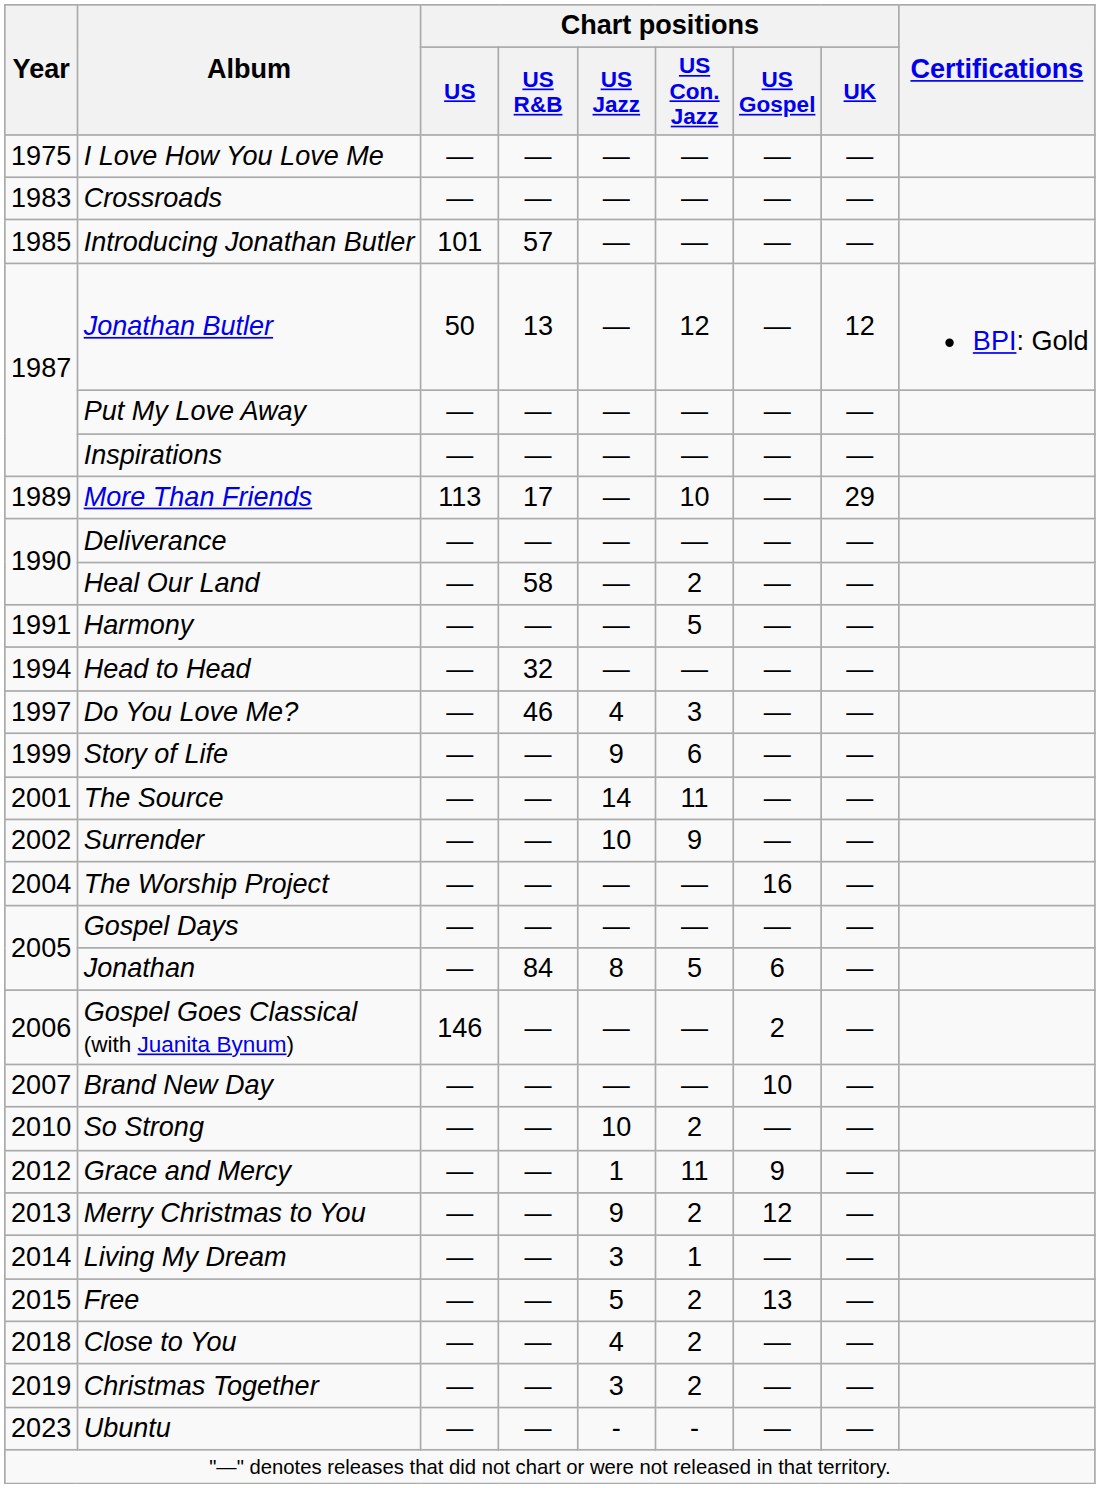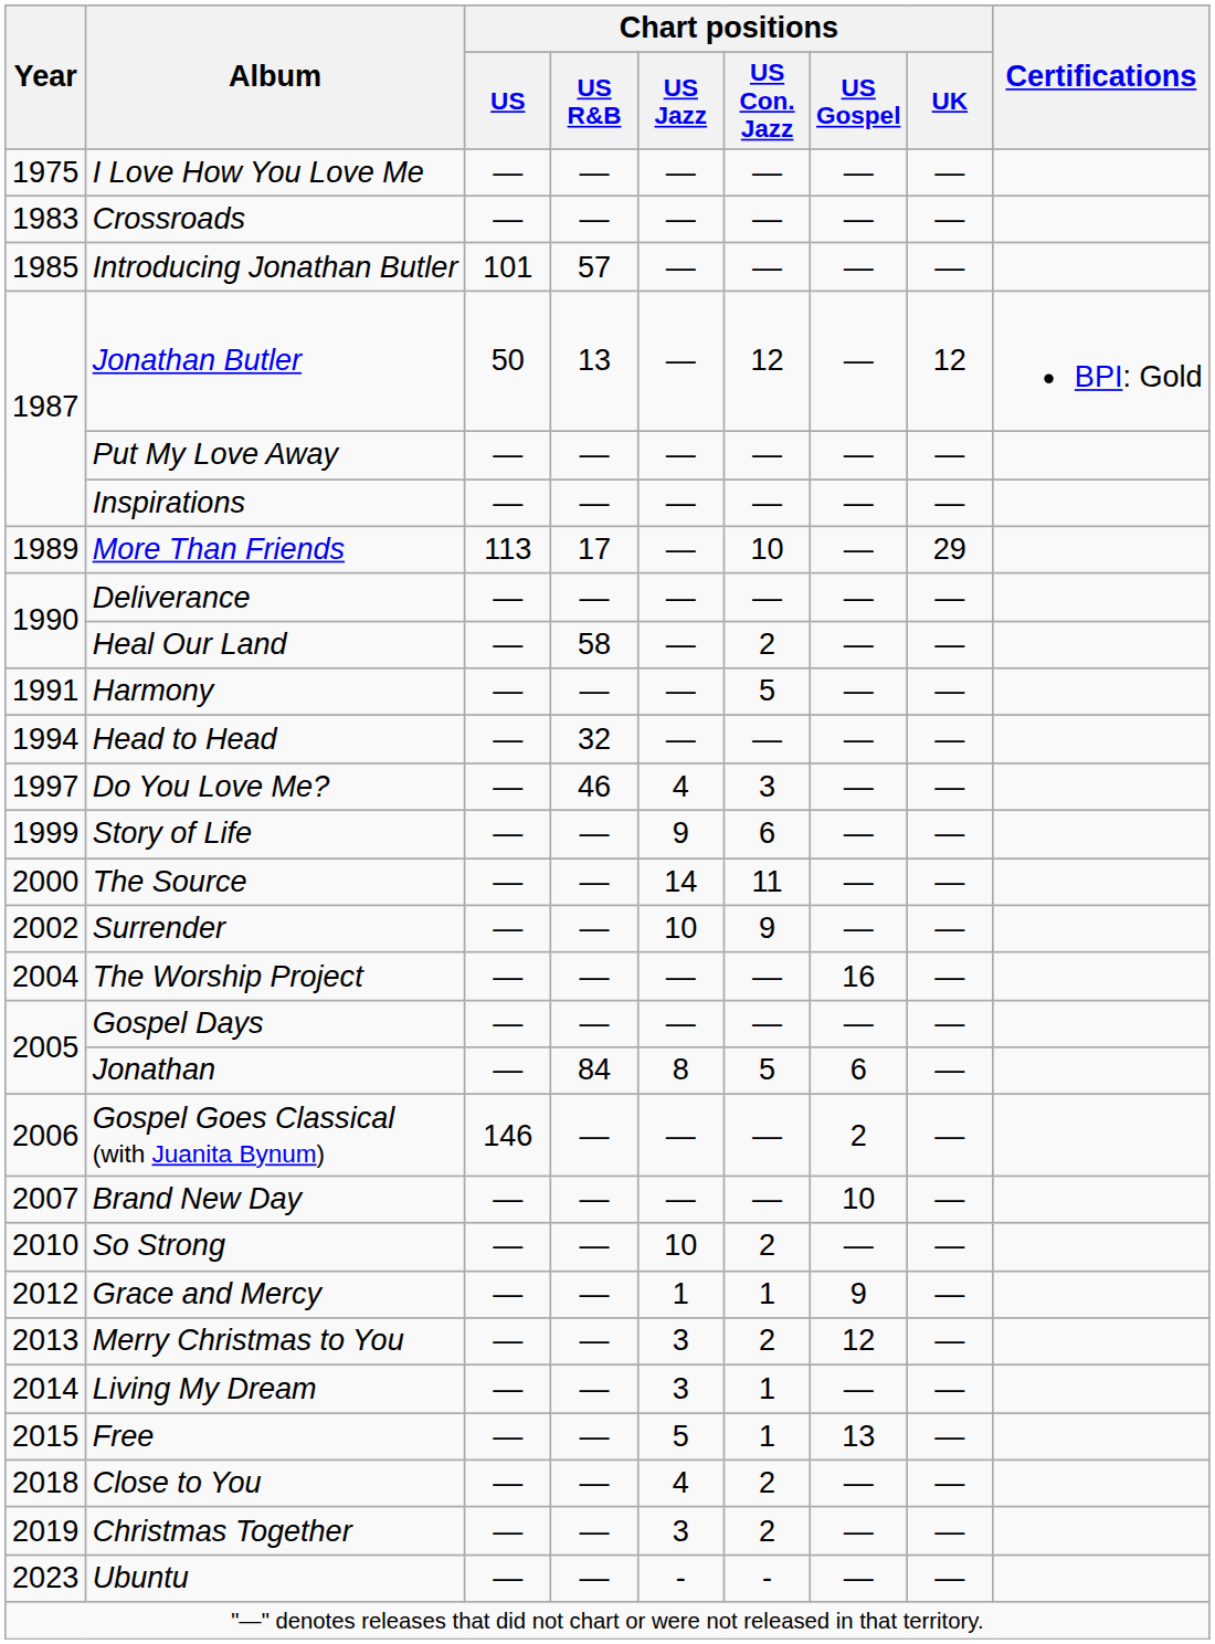 <table class="wikitable" style="text-align:center;">
 <tr>
 <th rowspan="2">Year</th>
 <th rowspan="2">Album</th>
 <th colspan="6">Chart positions</th>
 <th rowspan="2"><a href='#'>Certifications</a></th>
 </tr>
 <tr style="font-size:smaller;">
 <th width="40"><a href='#'>US</a><br></th>
 <th width="40"><a href='#'>US R&B</a><br></th>
 <th width="40"><a href='#'>US Jazz</a><br></th>
 <th width="40"><a href='#'>US Con.<br>Jazz</a><br></th>
 <th width="40"><a href='#'>US Gospel</a><br></th>
 <th width="40"><a href='#'>UK</a><br></th>
 </tr>
 <tr>
 <td>1975</td>
 <td align="left"><em>I Love How You Love Me</em></td>
 <td align="center">—</td>
 <td align="center">—</td>
 <td align="center">—</td>
 <td align="center">—</td>
 <td align="center">—</td>
 <td align="center">—</td>
 <td></td>
 </tr>
 <tr>
 <td>1983</td>
 <td align="left"><em>Crossroads</em></td>
 <td align="center">—</td>
 <td align="center">—</td>
 <td align="center">—</td>
 <td align="center">—</td>
 <td align="center">—</td>
 <td align="center">—</td>
 <td></td>
 </tr>
 <tr>
 <td>1985</td>
 <td align="left"><em>Introducing Jonathan Butler</em></td>
 <td align="center">101</td>
 <td align="center">57</td>
 <td align="center">—</td>
 <td align="center">—</td>
 <td align="center">—</td>
 <td align="center">—</td>
 <td></td>
 </tr>
 <tr>
 <td rowspan="3">1987</td>
 <td align="left"><em><a href='#'>Jonathan Butler</a></em></td>
 <td align="center">50</td>
 <td align="center">13</td>
 <td align="center">—</td>
 <td align="center">12</td>
 <td align="center">—</td>
 <td align="center">12</td>
 <td><br><ul><li><a href='#'>BPI</a>: Gold</li></ul></td>
 </tr>
 <tr>
 <td align="left"><em>Put My Love Away</em></td>
 <td align="center">—</td>
 <td align="center">—</td>
 <td align="center">—</td>
 <td align="center">—</td>
 <td align="center">—</td>
 <td align="center">—</td>
 <td></td>
 </tr>
 <tr>
 <td align="left"><em>Inspirations </em></td>
 <td align="center">—</td>
 <td align="center">—</td>
 <td align="center">—</td>
 <td align="center">—</td>
 <td align="center">—</td>
 <td align="center">—</td>
 <td></td>
 </tr>
 <tr>
 <td>1989</td>
 <td align="left"><em><a href='#'>More Than Friends</a></em></td>
 <td align="center">113</td>
 <td align="center">17</td>
 <td align="center">—</td>
 <td align="center">10</td>
 <td align="center">—</td>
 <td align="center">29</td>
 <td></td>
 </tr>
 <tr>
 <td rowspan="2">1990</td>
 <td align="left"><em>Deliverance</em></td>
 <td align="center">—</td>
 <td align="center">—</td>
 <td align="center">—</td>
 <td align="center">—</td>
 <td align="center">—</td>
 <td align="center">—</td>
 <td></td>
 </tr>
 <tr>
 <td align="left"><em>Heal Our Land</em></td>
 <td align="center">—</td>
 <td align="center">58</td>
 <td align="center">—</td>
 <td align="center">2</td>
 <td align="center">—</td>
 <td align="center">—</td>
 <td></td>
 </tr>
 <tr>
 <td>1991</td>
 <td align="left"><em>Harmony</em></td>
 <td align="center">—</td>
 <td align="center">—</td>
 <td align="center">—</td>
 <td align="center">5</td>
 <td align="center">—</td>
 <td align="center">—</td>
 <td></td>
 </tr>
 <tr>
 <td>1994</td>
 <td align="left"><em>Head to Head</em></td>
 <td align="center">—</td>
 <td align="center">32</td>
 <td align="center">—</td>
 <td align="center">—</td>
 <td align="center">—</td>
 <td align="center">—</td>
 <td></td>
 </tr>
 <tr>
 <td>1997</td>
 <td align="left"><em>Do You Love Me?</em></td>
 <td align="center">—</td>
 <td align="center">46</td>
 <td align="center">4</td>
 <td align="center">3</td>
 <td align="center">—</td>
 <td align="center">—</td>
 <td></td>
 </tr>
 <tr>
 <td>1999</td>
 <td align="left"><em>Story of Life</em></td>
 <td align="center">—</td>
 <td align="center">—</td>
 <td align="center">9</td>
 <td align="center">6</td>
 <td align="center">—</td>
 <td align="center">—</td>
 <td></td>
 </tr>
 <tr>
-<td>2001</td>
+<td>2000</td>
 <td align="left"><em>The Source</em></td>
 <td align="center">—</td>
 <td align="center">—</td>
 <td align="center">14</td>
 <td align="center">11</td>
 <td align="center">—</td>
 <td align="center">—</td>
 <td></td>
 </tr>
 <tr>
 <td>2002</td>
 <td align="left"><em>Surrender</em></td>
 <td align="center">—</td>
 <td align="center">—</td>
 <td align="center">10</td>
 <td align="center">9</td>
 <td align="center">—</td>
 <td align="center">—</td>
 <td></td>
 </tr>
 <tr>
 <td>2004</td>
 <td align="left"><em>The Worship Project</em></td>
 <td align="center">—</td>
 <td align="center">—</td>
 <td align="center">—</td>
 <td align="center">—</td>
 <td align="center">16</td>
 <td align="center">—</td>
 <td></td>
 </tr>
 <tr>
 <td rowspan="2">2005</td>
 <td align="left"><em>Gospel Days</em></td>
 <td align="center">—</td>
 <td align="center">—</td>
 <td align="center">—</td>
 <td align="center">—</td>
 <td align="center">—</td>
 <td align="center">—</td>
 <td></td>
 </tr>
 <tr>
 <td align="left"><em>Jonathan</em></td>
 <td align="center">—</td>
 <td align="center">84</td>
 <td align="center">8</td>
 <td align="center">5</td>
 <td align="center">6</td>
 <td align="center">—</td>
 <td></td>
 </tr>
 <tr>
 <td>2006</td>
 <td align="left"><em>Gospel Goes Classical</em> <br><small>(with <a href='#'>Juanita Bynum</a>)</small></td>
 <td align="center">146</td>
 <td align="center">—</td>
 <td align="center">—</td>
 <td align="center">—</td>
 <td align="center">2</td>
 <td align="center">—</td>
 <td></td>
 </tr>
 <tr>
 <td>2007</td>
 <td align="left"><em>Brand New Day</em></td>
 <td align="center">—</td>
 <td align="center">—</td>
 <td align="center">—</td>
 <td align="center">—</td>
 <td align="center">10</td>
 <td align="center">—</td>
 <td></td>
 </tr>
 <tr>
 <td>2010</td>
 <td align="left"><em>So Strong</em></td>
 <td align="center">—</td>
 <td align="center">—</td>
 <td align="center">10</td>
 <td align="center">2</td>
 <td align="center">—</td>
 <td align="center">—</td>
 <td></td>
 </tr>
 <tr>
 <td>2012</td>
 <td align="left"><em>Grace and Mercy</em></td>
 <td align="center">—</td>
 <td align="center">—</td>
 <td align="center">1</td>
-<td align="center">11</td>
+<td align="center">1</td>
 <td align="center">9</td>
 <td align="center">—</td>
 <td></td>
 </tr>
 <tr>
 <td>2013</td>
 <td align="left"><em>Merry Christmas to You</em></td>
 <td align="center">—</td>
 <td align="center">—</td>
-<td align="center">9</td>
+<td align="center">3</td>
 <td align="center">2</td>
 <td align="center">12</td>
 <td align="center">—</td>
 <td></td>
 </tr>
 <tr>
 <td>2014</td>
 <td align="left"><em>Living My Dream</em></td>
 <td align="center">—</td>
 <td align="center">—</td>
 <td align="center">3</td>
 <td align="center">1</td>
 <td align="center">—</td>
 <td align="center">—</td>
 <td></td>
 </tr>
 <tr>
 <td>2015</td>
 <td align="left"><em>Free</em></td>
 <td align="center">—</td>
 <td align="center">—</td>
 <td align="center">5</td>
-<td align="center">2</td>
+<td align="center">1</td>
 <td align="center">13</td>
 <td align="center">—</td>
 <td></td>
 </tr>
 <tr>
 <td>2018</td>
 <td align="left"><em>Close to You</em></td>
 <td align="center">—</td>
 <td align="center">—</td>
 <td align="center">4</td>
 <td align="center">2</td>
 <td align="center">—</td>
 <td align="center">—</td>
 <td></td>
 </tr>
 <tr>
 <td>2019</td>
 <td align="left"><em>Christmas Together</em></td>
 <td align="center">—</td>
 <td align="center">—</td>
 <td align="center">3</td>
 <td align="center">2</td>
 <td align="center">—</td>
 <td align="center">—</td>
 <td></td>
 </tr>
 <tr>
 <td>2023</td>
 <td align="left"><em>Ubuntu</em></td>
 <td align="center">—</td>
 <td align="center">—</td>
 <td align="center">-</td>
 <td align="center">-</td>
 <td align="center">—</td>
 <td align="center">—</td>
 <td></td>
 </tr>
 <tr>
 <td colspan="12" style="text-align:center; font-size:9pt;">"—" denotes releases that did not chart or were not released in that territory.</td>
 </tr>
 </table>
